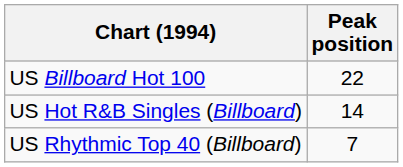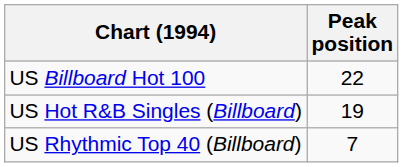 <table Class = "wikitable sortable">
 <tr>
 <th>Chart (1994)</th>
 <th>Peak<br>position</th>
 </tr>
 <tr>
 <td>US <a href='#'><em>Billboard</em> Hot 100</a></td>
 <td align=center>22</td>
 </tr>
 <tr>
 <td>US <a href='#'>Hot R&B Singles</a> (<em><a href='#'>Billboard</a></em>)</td>
-<td align=center>14</td>
+<td align=center>19</td>
 </tr>
 <tr>
 <td>US <a href='#'>Rhythmic Top 40</a> (<em>Billboard</em>)</td>
 <td align=center>7</td>
 </tr>
 </table>
